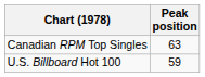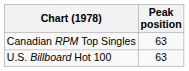 <table class="wikitable">
 <tr>
 <th>Chart (1978)</th>
 <th>Peak<br>position</th>
 </tr>
 <tr>
 <td>Canadian <em>RPM</em> Top Singles</td>
 <td style="text-align:center;">63</td>
 </tr>
 <tr>
 <td>U.S. <em>Billboard</em> Hot 100</td>
-<td style="text-align:center;">59</td>
+<td style="text-align:center;">63</td>
 </tr>
 </table>
